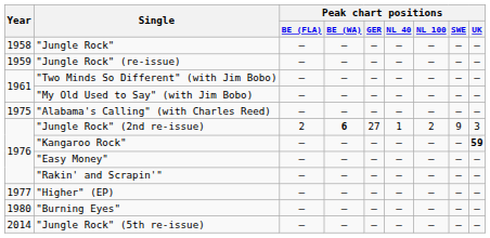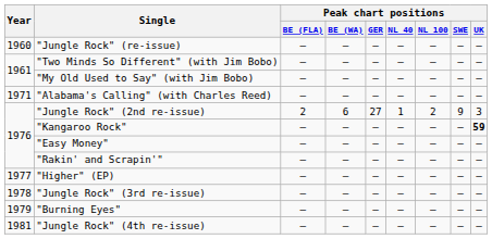 <table class="wikitable">
 <tr>
 <th rowspan="2">Year</th>
 <th rowspan="2">Single</th>
 <th colspan="7">Peak chart positions</th>
 </tr>
 <tr>
 <th><small><a href='#'>BE (FLA)</a></small><br></th>
 <th><small><a href='#'>BE (WA)</a></small><br></th>
 <th><small><a href='#'>GER</a></small><br></th>
 <th><small><a href='#'>NL 40</a></small><br></th>
 <th><small><a href='#'>NL 100</a></small><br></th>
 <th><small><a href='#'>SWE</a></small><br></th>
 <th><small><a href='#'>UK</a></small><br></th>
 </tr>
 <tr>
-<td>1958</td>
-<td>"Jungle Rock"</td>
-<td style="text-align:center;">—</td>
-<td style="text-align:center;">—</td>
-<td style="text-align:center;">—</td>
-<td style="text-align:center;">—</td>
-<td style="text-align:center;">—</td>
-<td style="text-align:center;">—</td>
-<td style="text-align:center;">—</td>
-</tr>
-<tr>
-<td>1959</td>
+<td>1960</td>
 <td>"Jungle Rock" (re-issue)</td>
 <td style="text-align:center;">—</td>
 <td style="text-align:center;">—</td>
 <td style="text-align:center;">—</td>
 <td style="text-align:center;">—</td>
 <td style="text-align:center;">—</td>
 <td style="text-align:center;">—</td>
 <td style="text-align:center;">—</td>
 </tr>
 <tr>
 <td rowspan="2">1961</td>
 <td>"Two Minds So Different" (with Jim Bobo)</td>
 <td style="text-align:center;">—</td>
 <td style="text-align:center;">—</td>
 <td style="text-align:center;">—</td>
 <td style="text-align:center;">—</td>
 <td style="text-align:center;">—</td>
 <td style="text-align:center;">—</td>
 <td style="text-align:center;">—</td>
 </tr>
 <tr>
 <td>"My Old Used to Say" (with Jim Bobo)</td>
 <td style="text-align:center;">—</td>
 <td style="text-align:center;">—</td>
 <td style="text-align:center;">—</td>
 <td style="text-align:center;">—</td>
 <td style="text-align:center;">—</td>
 <td style="text-align:center;">—</td>
 <td style="text-align:center;">—</td>
 </tr>
 <tr>
-<td>1975</td>
+<td>1971</td>
 <td>"Alabama's Calling" (with Charles Reed)</td>
 <td style="text-align:center;">—</td>
 <td style="text-align:center;">—</td>
 <td style="text-align:center;">—</td>
 <td style="text-align:center;">—</td>
 <td style="text-align:center;">—</td>
 <td style="text-align:center;">—</td>
 <td style="text-align:center;">—</td>
 </tr>
 <tr>
 <td rowspan="4">1976</td>
 <td>"Jungle Rock" (2nd re-issue)</td>
 <td style="text-align:center;">2</td>
-<td style="text-align:center;"><strong>6</strong></td>
+<td style="text-align:center;">6</td>
 <td style="text-align:center;">27</td>
 <td style="text-align:center;">1</td>
 <td style="text-align:center;">2</td>
 <td style="text-align:center;">9</td>
 <td style="text-align:center;">3</td>
 </tr>
 <tr>
 <td>"Kangaroo Rock"</td>
 <td style="text-align:center;">—</td>
 <td style="text-align:center;">—</td>
 <td style="text-align:center;">—</td>
 <td style="text-align:center;">—</td>
 <td style="text-align:center;">—</td>
 <td style="text-align:center;">—</td>
 <td style="text-align:center;"><strong>59</strong></td>
 </tr>
 <tr>
 <td>"Easy Money"</td>
 <td style="text-align:center;">—</td>
 <td style="text-align:center;">—</td>
 <td style="text-align:center;">—</td>
 <td style="text-align:center;">—</td>
 <td style="text-align:center;">—</td>
 <td style="text-align:center;">—</td>
 <td style="text-align:center;">—</td>
 </tr>
 <tr>
 <td>"Rakin' and Scrapin'"</td>
 <td style="text-align:center;">—</td>
 <td style="text-align:center;">—</td>
 <td style="text-align:center;">—</td>
 <td style="text-align:center;">—</td>
 <td style="text-align:center;">—</td>
 <td style="text-align:center;">—</td>
 <td style="text-align:center;">—</td>
 </tr>
 <tr>
 <td>1977</td>
 <td>"Higher" (EP)</td>
 <td style="text-align:center;">—</td>
 <td style="text-align:center;">—</td>
 <td style="text-align:center;">—</td>
 <td style="text-align:center;">—</td>
 <td style="text-align:center;">—</td>
 <td style="text-align:center;">—</td>
 <td style="text-align:center;">—</td>
 </tr>
 <tr>
-<td>1980</td>
+<td>1978</td>
+<td>"Jungle Rock" (3rd re-issue)</td>
+<td style="text-align:center;">—</td>
+<td style="text-align:center;">—</td>
+<td style="text-align:center;">—</td>
+<td style="text-align:center;">—</td>
+<td style="text-align:center;">—</td>
+<td style="text-align:center;">—</td>
+<td style="text-align:center;">—</td>
+</tr>
+<tr>
+<td>1979</td>
 <td>"Burning Eyes"</td>
 <td style="text-align:center;">—</td>
 <td style="text-align:center;">—</td>
 <td style="text-align:center;">—</td>
 <td style="text-align:center;">—</td>
 <td style="text-align:center;">—</td>
 <td style="text-align:center;">—</td>
 <td style="text-align:center;">—</td>
 </tr>
 <tr>
-<td>2014</td>
-<td>"Jungle Rock" (5th re-issue)</td>
+<td>1981</td>
+<td>"Jungle Rock" (4th re-issue)</td>
 <td style="text-align:center;">—</td>
 <td style="text-align:center;">—</td>
 <td style="text-align:center;">—</td>
 <td style="text-align:center;">—</td>
 <td style="text-align:center;">—</td>
 <td style="text-align:center;">—</td>
 <td style="text-align:center;">—</td>
 </tr>
 </table>
